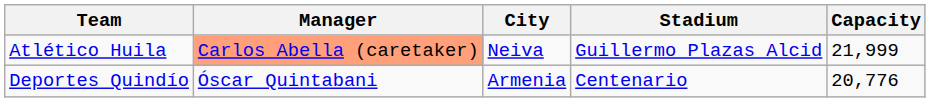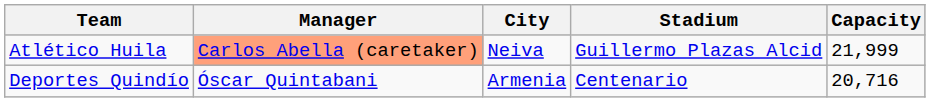 <table class="wikitable sortable">
 <tr>
 <th>Team</th>
 <th>Manager</th>
 <th>City</th>
 <th>Stadium</th>
 <th>Capacity</th>
 </tr>
 <tr>
 <td><a href='#'>Atlético Huila</a></td>
 <td style="background: lightsalmon;"> <a href='#'>Carlos Abella</a> (caretaker)</td>
 <td><a href='#'>Neiva</a></td>
 <td><a href='#'>Guillermo Plazas Alcid</a></td>
 <td>21,999</td>
 </tr>
 <tr>
 <td><a href='#'>Deportes Quindío</a></td>
 <td> <a href='#'>Óscar Quintabani</a></td>
 <td><a href='#'>Armenia</a></td>
 <td><a href='#'>Centenario</a></td>
-<td>20,776</td>
+<td>20,716</td>
 </tr>
 </table>
